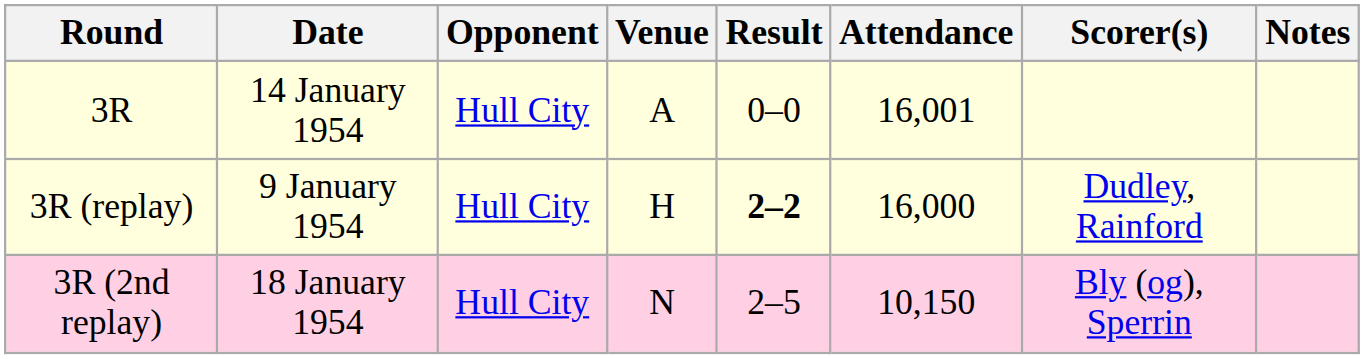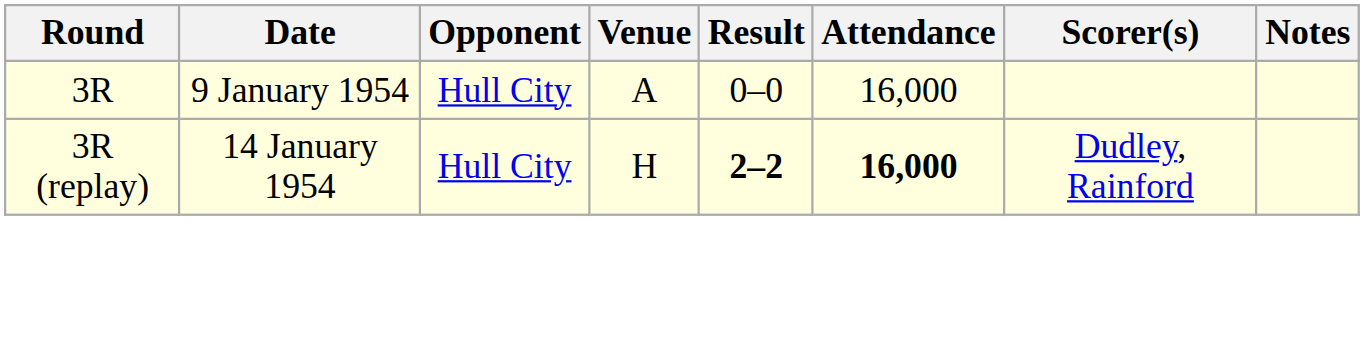 <table style="text-align:center;" class="wikitable sortable">
 <tr>
 <th>Round</th>
 <th>Date</th>
 <th>Opponent</th>
 <th>Venue</th>
 <th>Result</th>
 <th>Attendance</th>
 <th>Scorer(s)</th>
 <th>Notes</th>
 </tr>
 <tr style="background:#ffd;">
 <td>3R</td>
-<td>14 January 1954</td>
+<td>9 January 1954</td>
 <td><a href='#'>Hull City</a></td>
 <td>A</td>
 <td>0–0</td>
-<td>16,001</td>
+<td>16,000</td>
 <td></td>
 <td></td>
 </tr>
 <tr style="background:#ffd;">
 <td>3R (replay)</td>
-<td>9 January 1954</td>
+<td>14 January 1954</td>
 <td><a href='#'>Hull City</a></td>
 <td>H</td>
 <td><strong>2–2</strong></td>
-<td>16,000</td>
+<td><strong>16,000</strong></td>
 <td><a href='#'>Dudley</a>, <a href='#'>Rainford</a></td>
 <td></td>
 </tr>
-<tr style="background:#ffd0e3;">
-<td>3R (2nd replay)</td>
-<td>18 January 1954</td>
-<td><a href='#'>Hull City</a></td>
-<td>N</td>
-<td>2–5</td>
-<td>10,150</td>
-<td><a href='#'>Bly</a> (<a href='#'>og</a>), <a href='#'>Sperrin</a></td>
-<td></td>
-</tr>
 </table>
